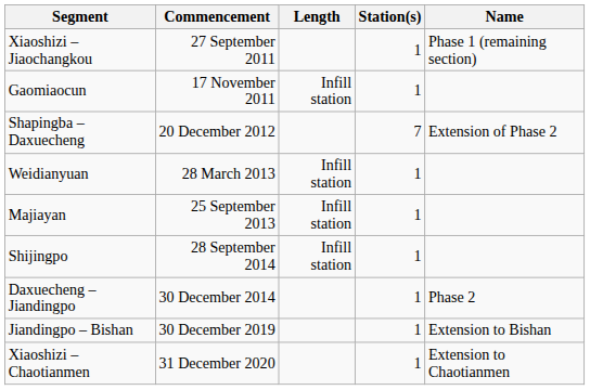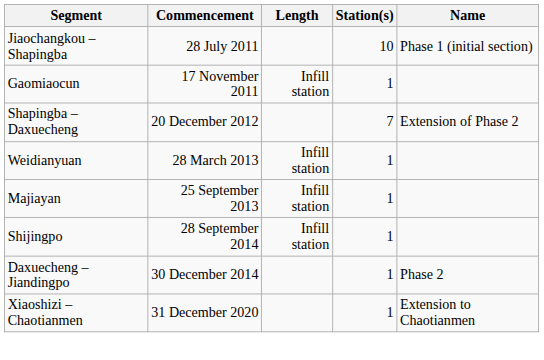 <table class="wikitable" style="border-collapse: collapse; text-align: right;">
 <tr>
 <th>Segment</th>
 <th>Commencement</th>
 <th>Length</th>
 <th>Station(s)</th>
 <th>Name</th>
 </tr>
 <tr>
-<td style="text-align: left;">Xiaoshizi – Jiaochangkou</td>
-<td>27 September 2011</td>
+<td style="text-align: left;">Jiaochangkou – Shapingba</td>
+<td>28 July 2011</td>
 <td></td>
-<td>1</td>
-<td style="text-align: left;">Phase 1 (remaining section)</td>
+<td>10</td>
+<td style="text-align: left;">Phase 1 (initial section)</td>
 </tr>
 <tr>
 <td style="text-align: left;">Gaomiaocun</td>
 <td>17 November 2011</td>
 <td>Infill station</td>
 <td>1</td>
 <td style="text-align: left;"></td>
 </tr>
 <tr>
 <td style="text-align: left;">Shapingba – Daxuecheng</td>
 <td>20 December 2012</td>
 <td></td>
 <td>7</td>
 <td style="text-align: left;">Extension of Phase 2</td>
 </tr>
 <tr>
 <td style="text-align: left;">Weidianyuan</td>
 <td>28 March 2013</td>
 <td>Infill station</td>
 <td>1</td>
 <td style="text-align: left;"></td>
 </tr>
 <tr>
 <td style="text-align: left;">Majiayan</td>
 <td>25 September 2013</td>
 <td>Infill station</td>
 <td>1</td>
 <td style="text-align: left;"></td>
 </tr>
 <tr>
 <td style="text-align: left;">Shijingpo</td>
 <td>28 September 2014</td>
 <td>Infill station</td>
 <td>1</td>
 <td style="text-align: left;"></td>
 </tr>
 <tr>
 <td style="text-align: left;">Daxuecheng – Jiandingpo</td>
 <td>30 December 2014</td>
 <td></td>
 <td>1</td>
 <td style="text-align: left;">Phase 2</td>
 </tr>
 <tr>
-<td style="text-align: left;">Jiandingpo – Bishan</td>
-<td>30 December 2019</td>
-<td></td>
-<td>1</td>
-<td style="text-align: left;">Extension to Bishan</td>
-</tr>
-<tr>
 <td style="text-align: left;">Xiaoshizi – Chaotianmen</td>
 <td>31 December 2020</td>
 <td></td>
 <td>1</td>
 <td style="text-align: left;">Extension to Chaotianmen</td>
 </tr>
 </table>
